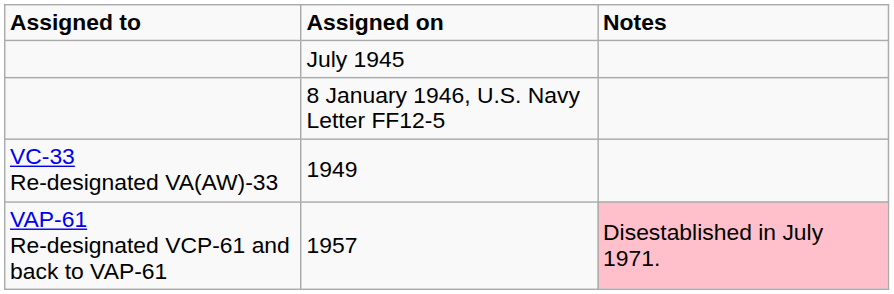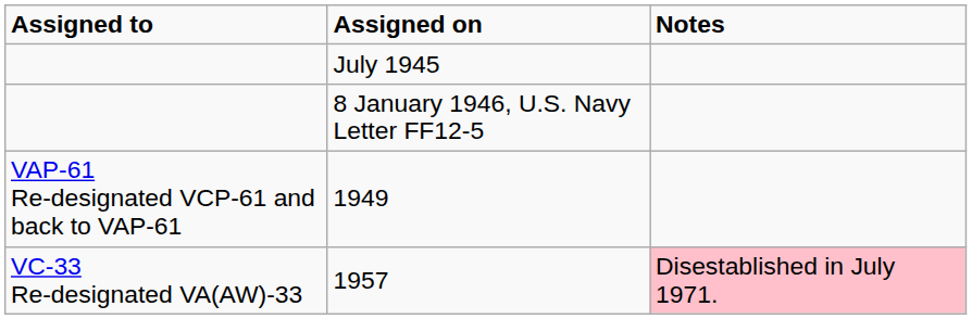 <table class="wikitable" style="width: 70%;">
 <tr>
 <td style="width: 200px;"><strong>Assigned to</strong></td>
 <td style="width: 200px;"><strong>Assigned on</strong></td>
 <td><strong>Notes</strong></td>
 </tr>
 <tr>
 <td></td>
 <td>July 1945</td>
 <td></td>
 </tr>
 <tr>
 <td></td>
 <td>8 January 1946, U.S. Navy Letter FF12-5</td>
 <td></td>
 </tr>
 <tr>
-<td><a href='#'>VC-33</a><br>Re-designated VA(AW)-33</td>
+<td><a href='#'>VAP-61</a><br>Re-designated VCP-61 and back to VAP-61</td>
 <td>1949</td>
 <td></td>
 </tr>
 <tr>
-<td><a href='#'>VAP-61</a><br>Re-designated VCP-61 and back to VAP-61</td>
+<td><a href='#'>VC-33</a><br>Re-designated VA(AW)-33</td>
 <td>1957</td>
 <td style="background: pink;">Disestablished in July 1971.</td>
 </tr>
 </table>
